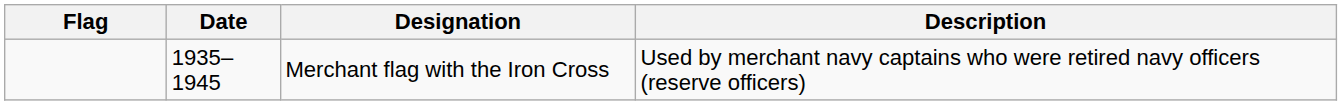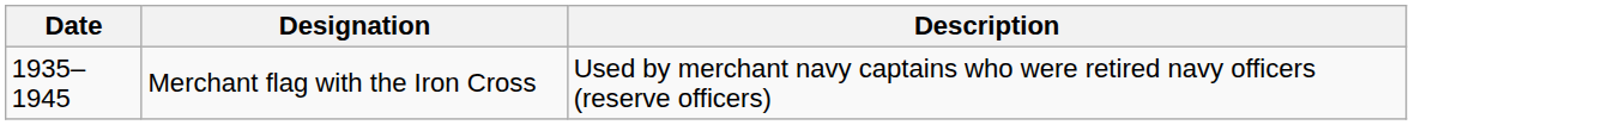 <table class="wikitable">
 <tr>
-<th width="110">Flag</th>
 <th width="75">Date</th>
 <th width="250">Designation</th>
 <th width="500">Description</th>
 </tr>
 <tr>
-<td></td>
 <td>1935–1945</td>
 <td>Merchant flag with the Iron Cross</td>
 <td>Used by merchant navy captains who were retired navy officers (reserve officers)</td>
 </tr>
 </table>
